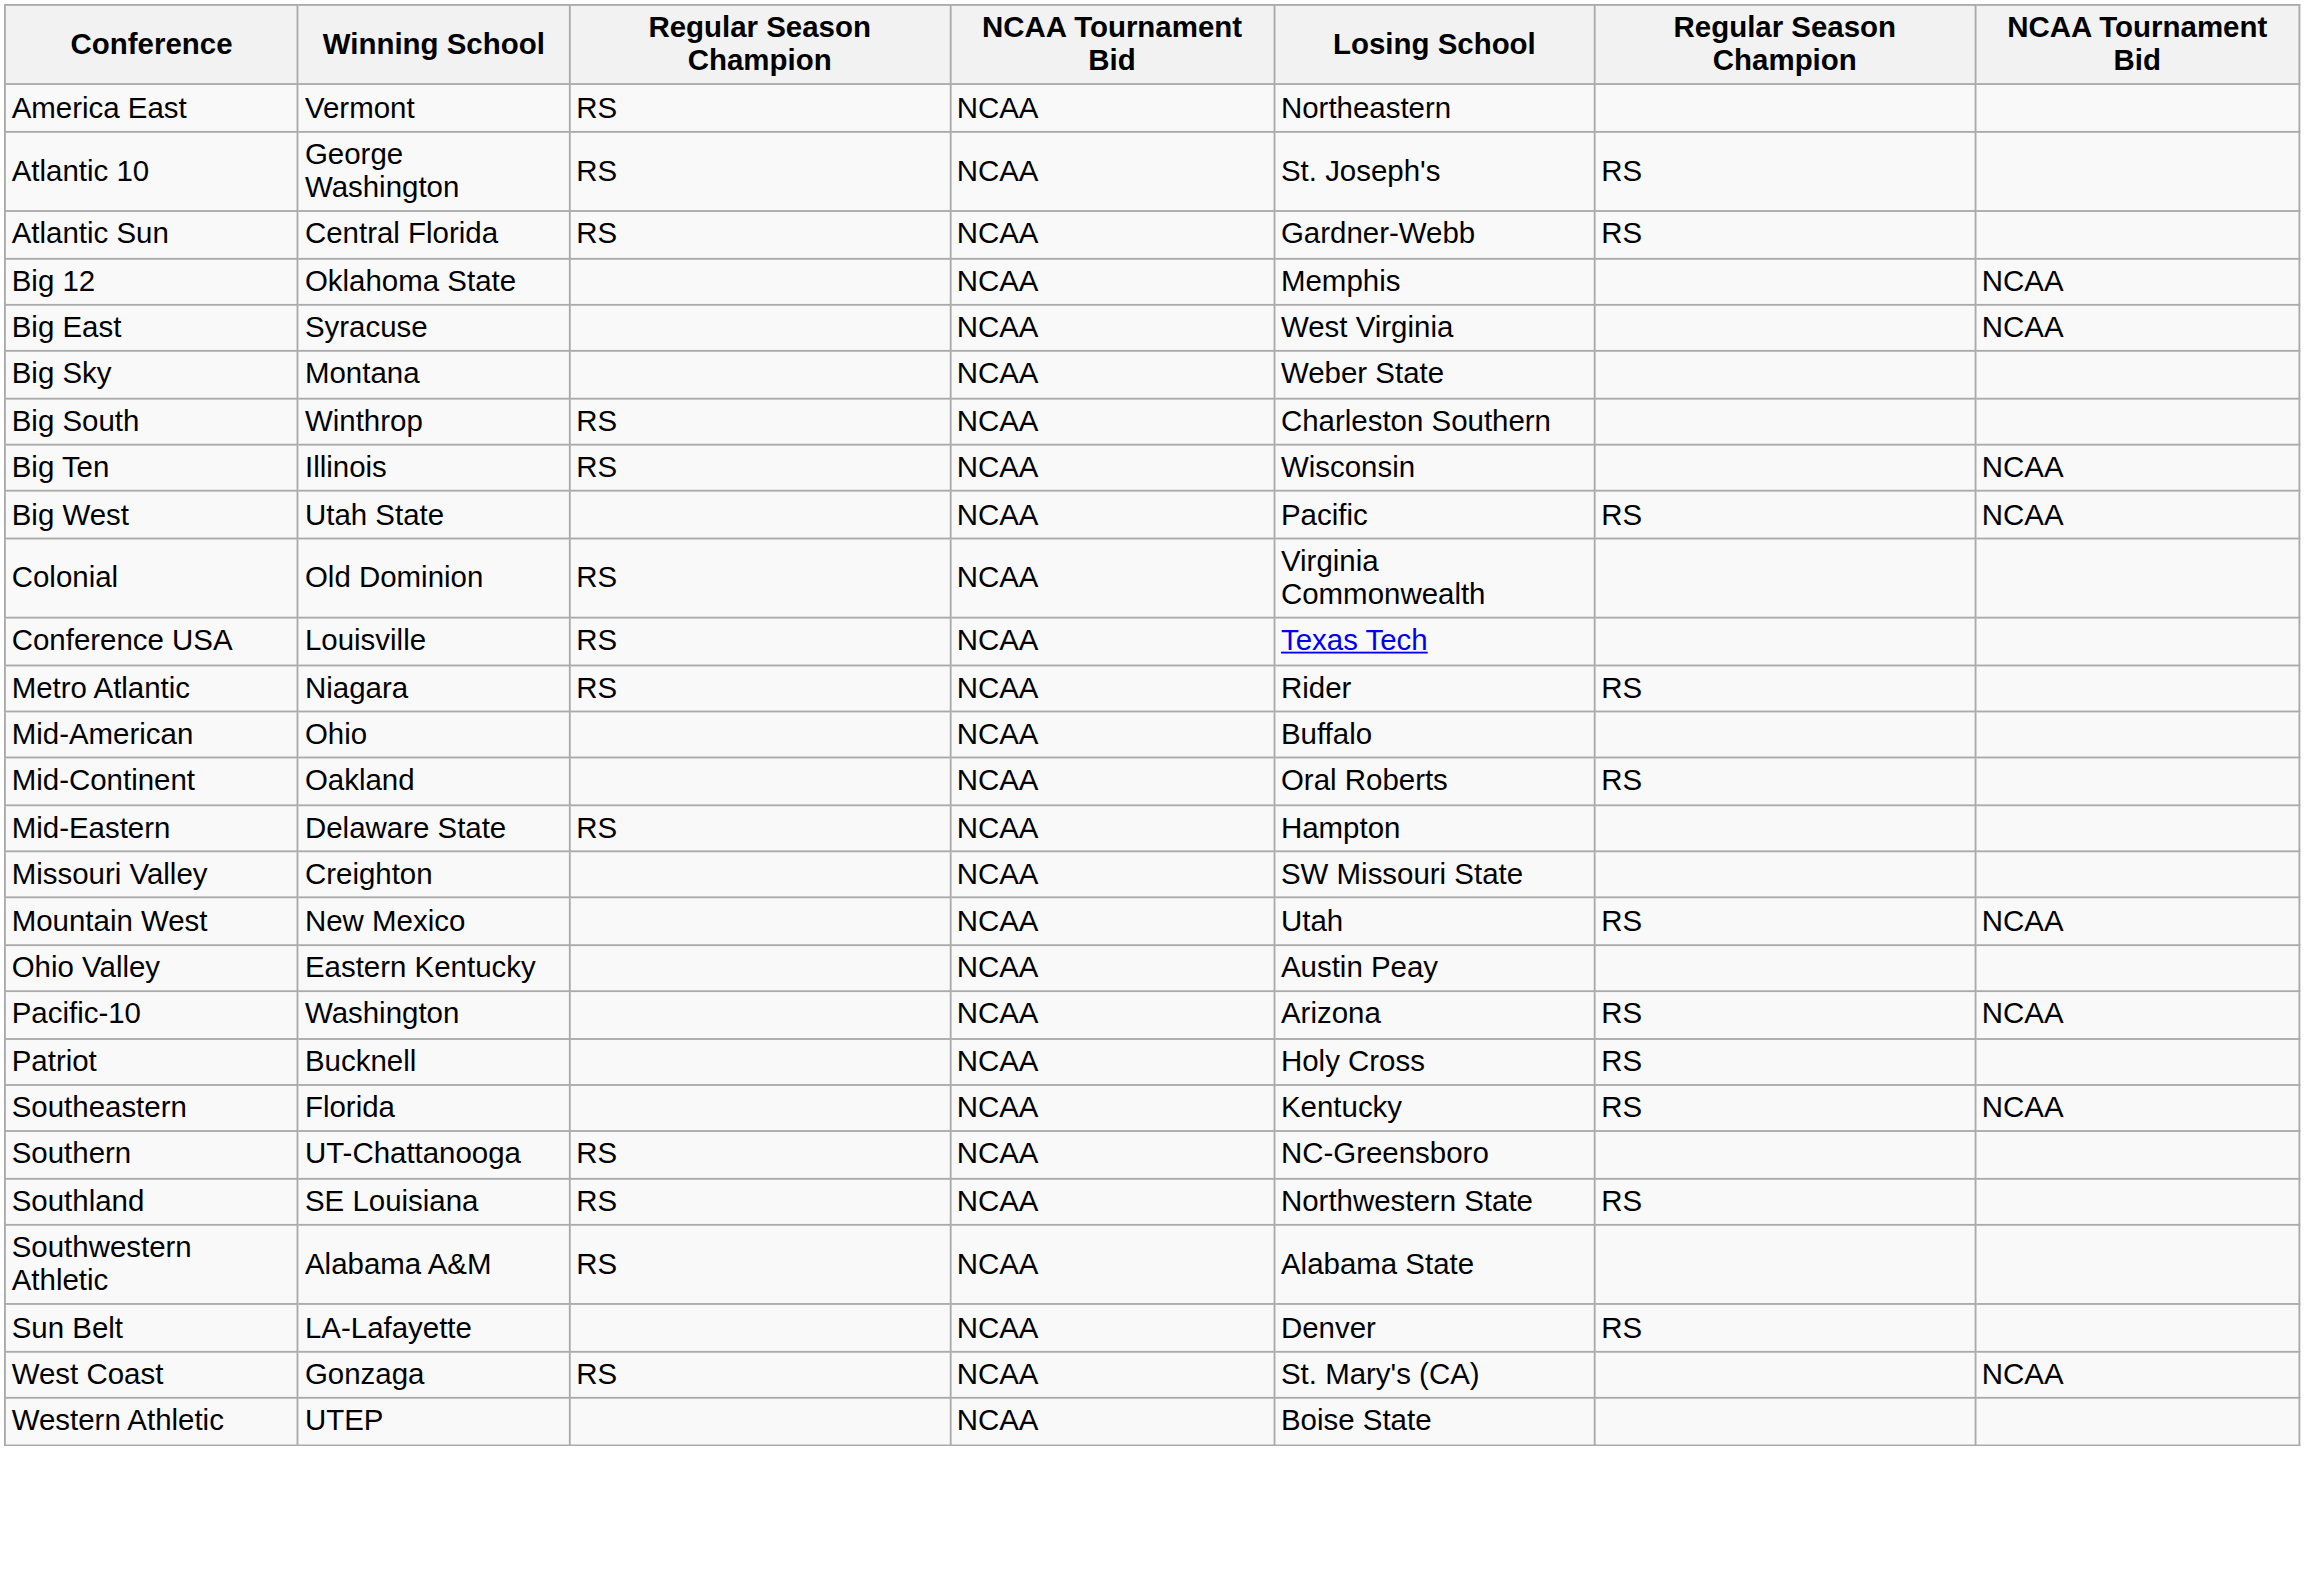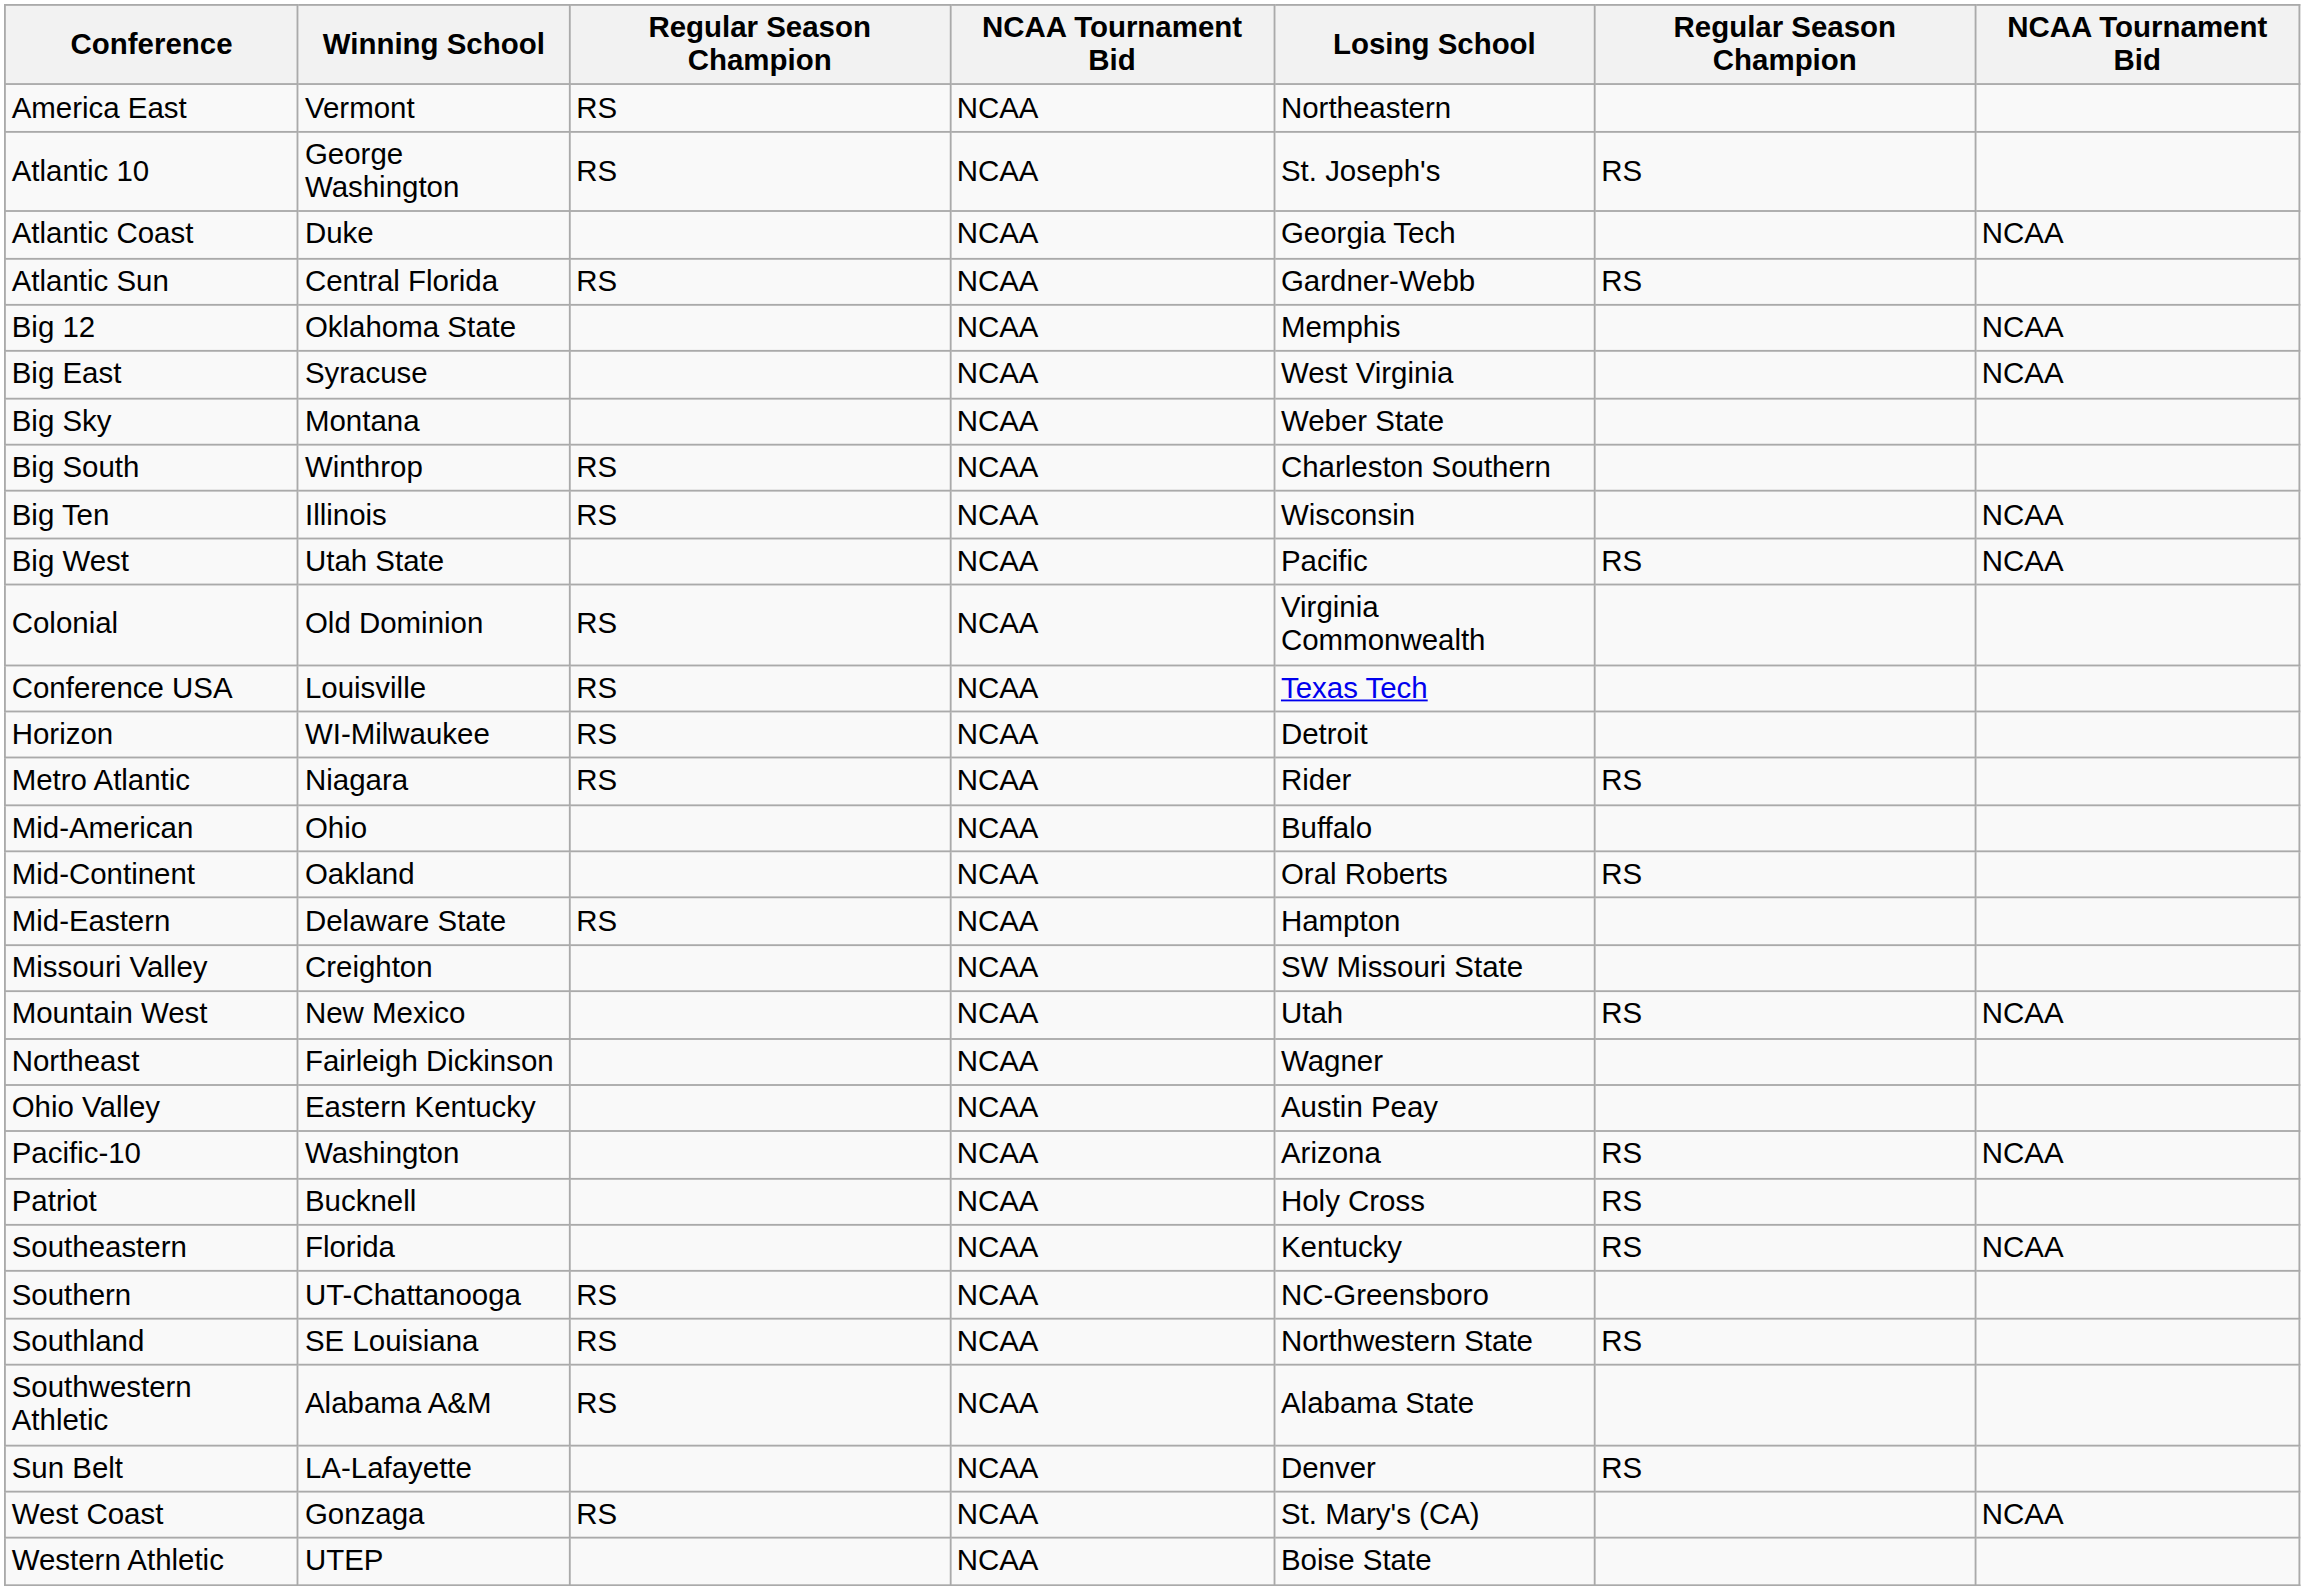 <table class="wikitable">
 <tr>
 <th>Conference</th>
 <th>Winning School</th>
 <th>Regular Season Champion</th>
 <th>NCAA Tournament Bid</th>
 <th>Losing School</th>
 <th>Regular Season Champion</th>
 <th>NCAA Tournament Bid</th>
 </tr>
 <tr>
 <td>America East</td>
 <td>Vermont</td>
 <td>RS</td>
 <td>NCAA</td>
 <td>Northeastern</td>
 <td></td>
 <td></td>
 </tr>
 <tr>
 <td>Atlantic 10</td>
 <td>George Washington</td>
 <td>RS</td>
 <td>NCAA</td>
 <td>St. Joseph's</td>
 <td>RS</td>
 <td></td>
+</tr>
+<tr>
+<td>Atlantic Coast</td>
+<td>Duke</td>
+<td></td>
+<td>NCAA</td>
+<td>Georgia Tech</td>
+<td></td>
+<td>NCAA</td>
 </tr>
 <tr>
 <td>Atlantic Sun</td>
 <td>Central Florida</td>
 <td>RS</td>
 <td>NCAA</td>
 <td>Gardner-Webb</td>
 <td>RS</td>
 <td></td>
 </tr>
 <tr>
 <td>Big 12</td>
 <td>Oklahoma State</td>
 <td></td>
 <td>NCAA</td>
 <td>Memphis</td>
 <td></td>
 <td>NCAA</td>
 </tr>
 <tr>
 <td>Big East</td>
 <td>Syracuse</td>
 <td></td>
 <td>NCAA</td>
 <td>West Virginia</td>
 <td></td>
 <td>NCAA</td>
 </tr>
 <tr>
 <td>Big Sky</td>
 <td>Montana</td>
 <td></td>
 <td>NCAA</td>
 <td>Weber State</td>
 <td></td>
 <td></td>
 </tr>
 <tr>
 <td>Big South</td>
 <td>Winthrop</td>
 <td>RS</td>
 <td>NCAA</td>
 <td>Charleston Southern</td>
 <td></td>
 <td></td>
 </tr>
 <tr>
 <td>Big Ten</td>
 <td>Illinois</td>
 <td>RS</td>
 <td>NCAA</td>
 <td>Wisconsin</td>
 <td></td>
 <td>NCAA</td>
 </tr>
 <tr>
 <td>Big West</td>
 <td>Utah State</td>
 <td></td>
 <td>NCAA</td>
 <td>Pacific</td>
 <td>RS</td>
 <td>NCAA</td>
 </tr>
 <tr>
 <td>Colonial</td>
 <td>Old Dominion</td>
 <td>RS</td>
 <td>NCAA</td>
 <td>Virginia Commonwealth</td>
 <td></td>
 <td></td>
 </tr>
 <tr>
 <td>Conference USA</td>
 <td>Louisville</td>
 <td>RS</td>
 <td>NCAA</td>
 <td><a href='#'>Texas Tech</a></td>
 <td></td>
 <td></td>
 </tr>
 <tr>
+<td>Horizon</td>
+<td>WI-Milwaukee</td>
+<td>RS</td>
+<td>NCAA</td>
+<td>Detroit</td>
+<td></td>
+<td></td>
+</tr>
+<tr>
 <td>Metro Atlantic</td>
 <td>Niagara</td>
 <td>RS</td>
 <td>NCAA</td>
 <td>Rider</td>
 <td>RS</td>
 <td></td>
 </tr>
 <tr>
 <td>Mid-American</td>
 <td>Ohio</td>
 <td></td>
 <td>NCAA</td>
 <td>Buffalo</td>
 <td></td>
 <td></td>
 </tr>
 <tr>
 <td>Mid-Continent</td>
 <td>Oakland</td>
 <td></td>
 <td>NCAA</td>
 <td>Oral Roberts</td>
 <td>RS</td>
 <td></td>
 </tr>
 <tr>
 <td>Mid-Eastern</td>
 <td>Delaware State</td>
 <td>RS</td>
 <td>NCAA</td>
 <td>Hampton</td>
 <td></td>
 <td></td>
 </tr>
 <tr>
 <td>Missouri Valley</td>
 <td>Creighton</td>
 <td></td>
 <td>NCAA</td>
 <td>SW Missouri State</td>
 <td></td>
 <td></td>
 </tr>
 <tr>
 <td>Mountain West</td>
 <td>New Mexico</td>
 <td></td>
 <td>NCAA</td>
 <td>Utah</td>
 <td>RS</td>
 <td>NCAA</td>
+</tr>
+<tr>
+<td>Northeast</td>
+<td>Fairleigh Dickinson</td>
+<td></td>
+<td>NCAA</td>
+<td>Wagner</td>
+<td></td>
+<td></td>
 </tr>
 <tr>
 <td>Ohio Valley</td>
 <td>Eastern Kentucky</td>
 <td></td>
 <td>NCAA</td>
 <td>Austin Peay</td>
 <td></td>
 <td></td>
 </tr>
 <tr>
 <td>Pacific-10</td>
 <td>Washington</td>
 <td></td>
 <td>NCAA</td>
 <td>Arizona</td>
 <td>RS</td>
 <td>NCAA</td>
 </tr>
 <tr>
 <td>Patriot</td>
 <td>Bucknell</td>
 <td></td>
 <td>NCAA</td>
 <td>Holy Cross</td>
 <td>RS</td>
 <td></td>
 </tr>
 <tr>
 <td>Southeastern</td>
 <td>Florida</td>
 <td></td>
 <td>NCAA</td>
 <td>Kentucky</td>
 <td>RS</td>
 <td>NCAA</td>
 </tr>
 <tr>
 <td>Southern</td>
 <td>UT-Chattanooga</td>
 <td>RS</td>
 <td>NCAA</td>
 <td>NC-Greensboro</td>
 <td></td>
 <td></td>
 </tr>
 <tr>
 <td>Southland</td>
 <td>SE Louisiana</td>
 <td>RS</td>
 <td>NCAA</td>
 <td>Northwestern State</td>
 <td>RS</td>
 <td></td>
 </tr>
 <tr>
 <td>Southwestern Athletic</td>
 <td>Alabama A&M</td>
 <td>RS</td>
 <td>NCAA</td>
 <td>Alabama State</td>
 <td></td>
 <td></td>
 </tr>
 <tr>
 <td>Sun Belt</td>
 <td>LA-Lafayette</td>
 <td></td>
 <td>NCAA</td>
 <td>Denver</td>
 <td>RS</td>
 <td></td>
 </tr>
 <tr>
 <td>West Coast</td>
 <td>Gonzaga</td>
 <td>RS</td>
 <td>NCAA</td>
 <td>St. Mary's (CA)</td>
 <td></td>
 <td>NCAA</td>
 </tr>
 <tr>
 <td>Western Athletic</td>
 <td>UTEP</td>
 <td></td>
 <td>NCAA</td>
 <td>Boise State</td>
 <td></td>
 <td></td>
 </tr>
 <tr>
 </tr>
 </table>
